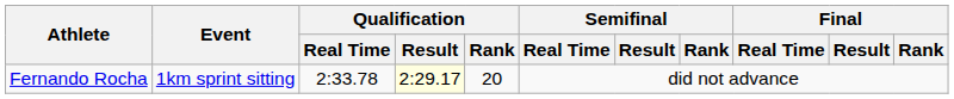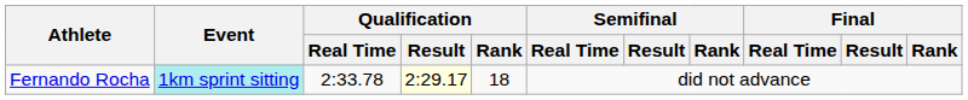 <table class="wikitable" style="font-size:100%">
 <tr>
 <th rowspan="2">Athlete</th>
 <th rowspan="2">Event</th>
 <th colspan="3">Qualification</th>
 <th colspan="3">Semifinal</th>
 <th colspan="3">Final</th>
 </tr>
 <tr>
 <th>Real Time</th>
 <th>Result</th>
 <th>Rank</th>
 <th>Real Time</th>
 <th>Result</th>
 <th>Rank</th>
 <th>Real Time</th>
 <th>Result</th>
 <th>Rank</th>
 </tr>
 <tr>
 <td><a href='#'>Fernando Rocha</a></td>
-<td><a href='#'>1km sprint sitting</a></td>
+<td style="background: paleturquoise;"><a href='#'>1km sprint sitting</a></td>
 <td align="center">2:33.78</td>
 <td align="center" style="background: lightyellow;">2:29.17</td>
-<td align="center">20</td>
+<td align="center">18</td>
 <td colspan="6" align="center">did not advance</td>
 </tr>
 </table>
